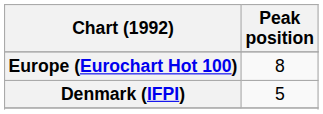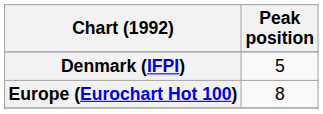 <table class="wikitable sortable plainrowheaders" style="text-align:center">
 <tr>
 <th>Chart (1992)</th>
 <th>Peak<br>position</th>
 </tr>
 <tr>
 </tr>
 <tr>
 </tr>
 <tr>
 </tr>
 <tr>
 </tr>
 <tr>
 </tr>
 <tr>
 </tr>
 <tr>
+<th scope="row">Denmark (<a href='#'>IFPI</a>)</th>
+<td>5</td>
+</tr>
+<tr>
 <th scope="row">Europe (<a href='#'>Eurochart Hot 100</a>)</th>
 <td>8</td>
-</tr>
-<tr>
-<th scope="row">Denmark (<a href='#'>IFPI</a>)</th>
-<td>5</td>
 </tr>
 <tr>
 </tr>
 <tr>
 </tr>
 <tr>
 </tr>
 <tr>
 </tr>
 <tr>
 </tr>
 <tr>
 </tr>
 <tr>
 </tr>
 <tr>
 </tr>
 <tr>
 </tr>
 <tr>
 </tr>
 <tr>
 </tr>
 </table>
